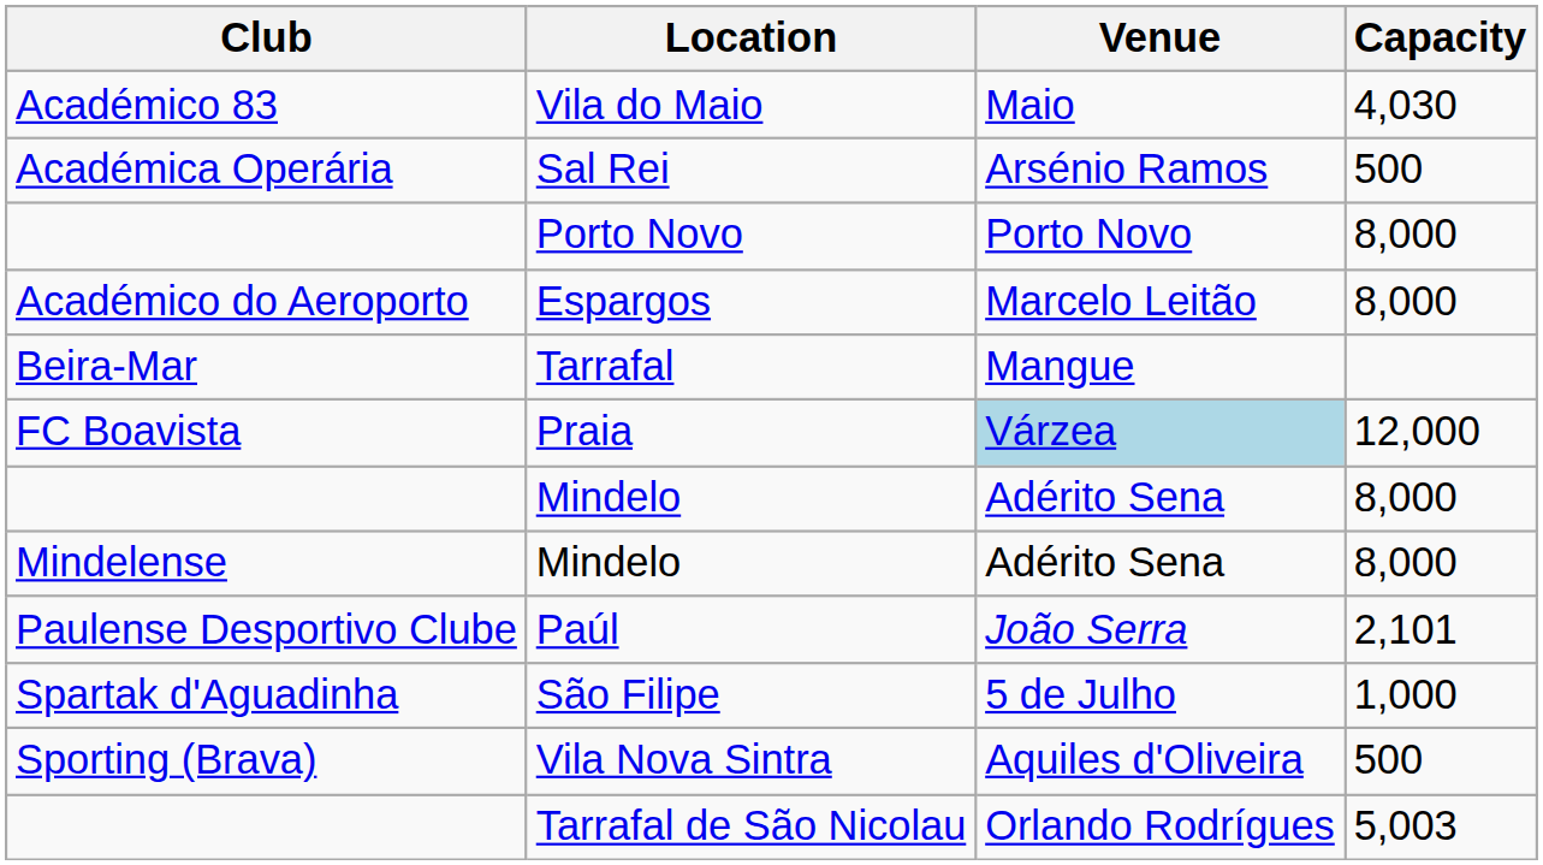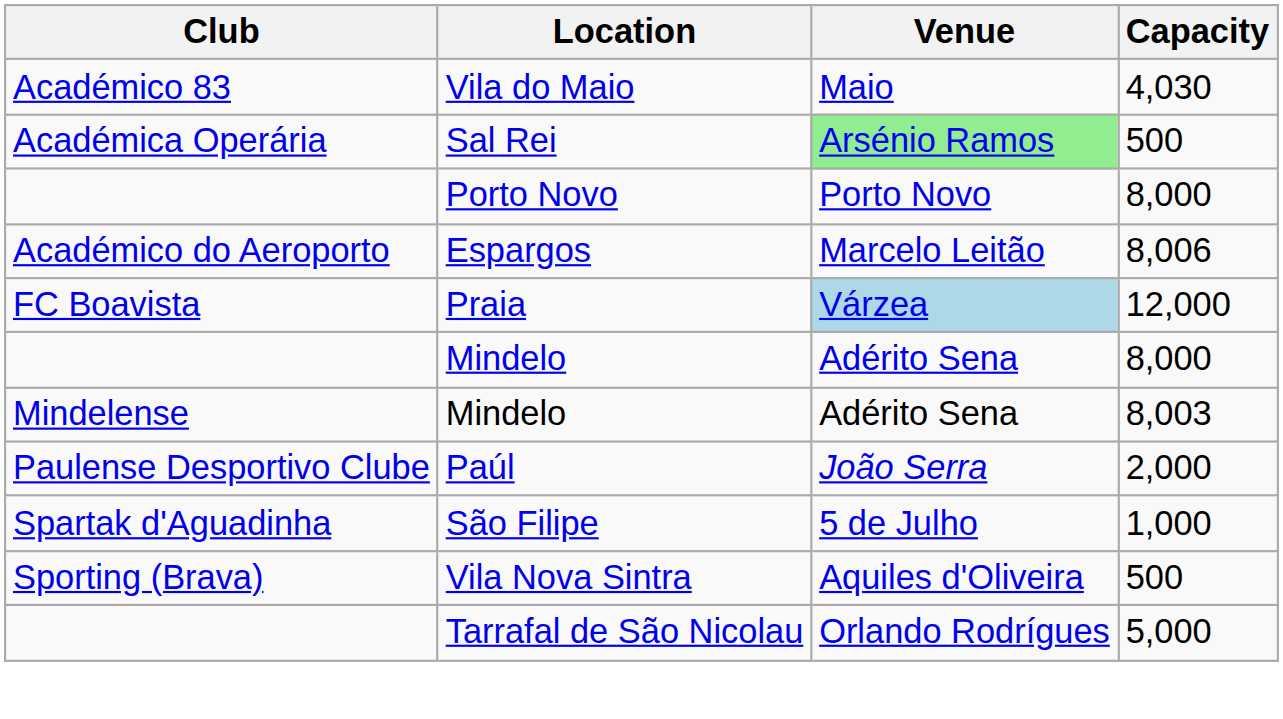 <table class="wikitable sortable">
 <tr>
 <th>Club</th>
 <th>Location</th>
 <th>Venue</th>
 <th>Capacity</th>
 </tr>
 <tr>
 <td><a href='#'>Académico 83</a></td>
 <td><a href='#'>Vila do Maio</a></td>
 <td><a href='#'>Maio</a></td>
 <td>4,030</td>
 </tr>
 <tr>
 <td><a href='#'>Académica Operária</a></td>
 <td><a href='#'>Sal Rei</a></td>
-<td><a href='#'>Arsénio Ramos</a></td>
+<td style="background: lightgreen;"><a href='#'>Arsénio Ramos</a></td>
 <td>500</td>
 </tr>
 <tr>
 <td></td>
 <td><a href='#'>Porto Novo</a></td>
 <td><a href='#'>Porto Novo</a></td>
 <td>8,000</td>
 </tr>
 <tr>
 <td><a href='#'>Académico do Aeroporto</a></td>
 <td><a href='#'>Espargos</a></td>
 <td><a href='#'>Marcelo Leitão</a></td>
-<td>8,000</td>
-</tr>
-<tr>
-<td><a href='#'>Beira-Mar</a></td>
-<td><a href='#'>Tarrafal</a></td>
-<td><a href='#'>Mangue</a></td>
-<td></td>
+<td>8,006</td>
 </tr>
 <tr>
 <td><a href='#'>FC Boavista</a></td>
 <td><a href='#'>Praia</a></td>
 <td style="background: lightblue;"><a href='#'>Várzea</a></td>
 <td>12,000</td>
 </tr>
 <tr>
 <td></td>
 <td><a href='#'>Mindelo</a></td>
 <td><a href='#'>Adérito Sena</a></td>
 <td>8,000</td>
 </tr>
 <tr>
 <td><a href='#'>Mindelense</a></td>
 <td>Mindelo</td>
 <td>Adérito Sena</td>
-<td>8,000</td>
+<td>8,003</td>
 </tr>
 <tr>
 <td><a href='#'>Paulense Desportivo Clube</a></td>
 <td><a href='#'>Paúl</a></td>
 <td><em><a href='#'>João Serra</a></em></td>
-<td>2,101</td>
+<td>2,000</td>
 </tr>
 <tr>
 <td><a href='#'>Spartak d'Aguadinha</a></td>
 <td><a href='#'>São Filipe</a></td>
 <td><a href='#'>5 de Julho</a></td>
 <td>1,000</td>
 </tr>
 <tr>
 <td><a href='#'>Sporting (Brava)</a></td>
 <td><a href='#'>Vila Nova Sintra</a></td>
 <td><a href='#'>Aquiles d'Oliveira</a></td>
 <td>500</td>
 </tr>
 <tr>
 <td></td>
 <td><a href='#'>Tarrafal de São Nicolau</a></td>
 <td><a href='#'>Orlando Rodrígues</a></td>
-<td>5,003</td>
+<td>5,000</td>
 </tr>
 </table>
